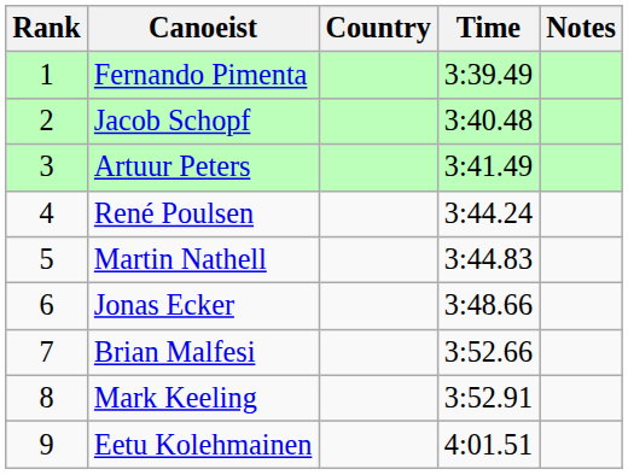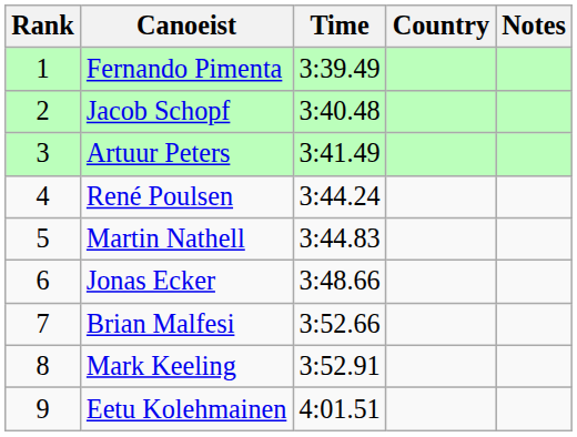 <table class="wikitable" style="text-align:center">
 <tr>
 <th>Rank</th>
 <th>Canoeist</th>
+<th>Time</th>
 <th>Country</th>
-<th>Time</th>
 <th>Notes</th>
 </tr>
 <tr bgcolor=bbffbb>
 <td>1</td>
 <td align="left"><a href='#'>Fernando Pimenta</a></td>
+<td>3:39.49</td>
 <td align="left"></td>
-<td>3:39.49</td>
 <td></td>
 </tr>
 <tr bgcolor=bbffbb>
 <td>2</td>
 <td align="left"><a href='#'>Jacob Schopf</a></td>
+<td>3:40.48</td>
 <td align="left"></td>
-<td>3:40.48</td>
 <td></td>
 </tr>
 <tr bgcolor=bbffbb>
 <td>3</td>
 <td align="left"><a href='#'>Artuur Peters</a></td>
+<td>3:41.49</td>
 <td align="left"></td>
-<td>3:41.49</td>
 <td></td>
 </tr>
 <tr>
 <td>4</td>
 <td align="left"><a href='#'>René Poulsen</a></td>
+<td>3:44.24</td>
 <td align="left"></td>
-<td>3:44.24</td>
 <td></td>
 </tr>
 <tr>
 <td>5</td>
 <td align="left"><a href='#'>Martin Nathell</a></td>
+<td>3:44.83</td>
 <td align="left"></td>
-<td>3:44.83</td>
 <td></td>
 </tr>
 <tr>
 <td>6</td>
 <td align="left"><a href='#'>Jonas Ecker</a></td>
+<td>3:48.66</td>
 <td align="left"></td>
-<td>3:48.66</td>
 <td></td>
 </tr>
 <tr>
 <td>7</td>
 <td align="left"><a href='#'>Brian Malfesi</a></td>
+<td>3:52.66</td>
 <td align="left"></td>
-<td>3:52.66</td>
 <td></td>
 </tr>
 <tr>
 <td>8</td>
 <td align="left"><a href='#'>Mark Keeling</a></td>
+<td>3:52.91</td>
 <td align="left"></td>
-<td>3:52.91</td>
 <td></td>
 </tr>
 <tr>
 <td>9</td>
 <td align="left"><a href='#'>Eetu Kolehmainen</a></td>
+<td>4:01.51</td>
 <td align="left"></td>
-<td>4:01.51</td>
 <td></td>
 </tr>
 </table>
